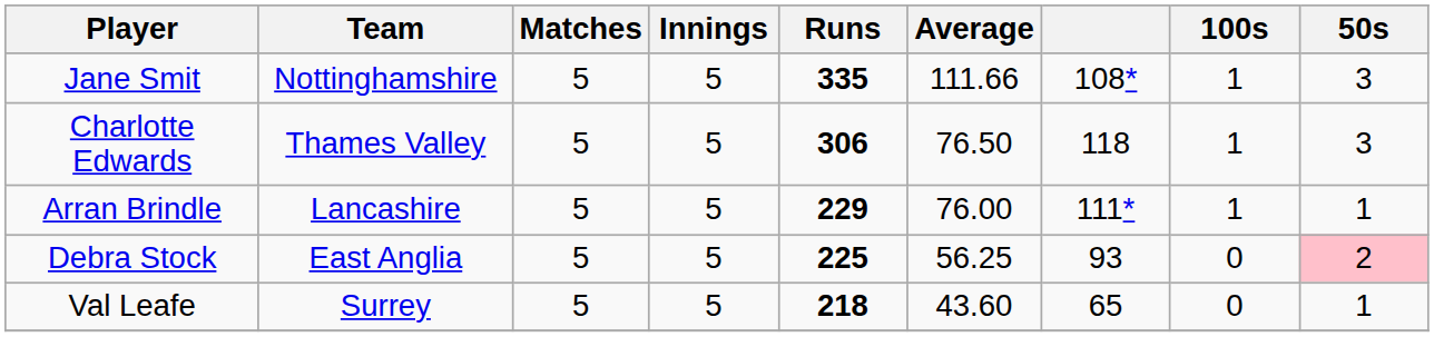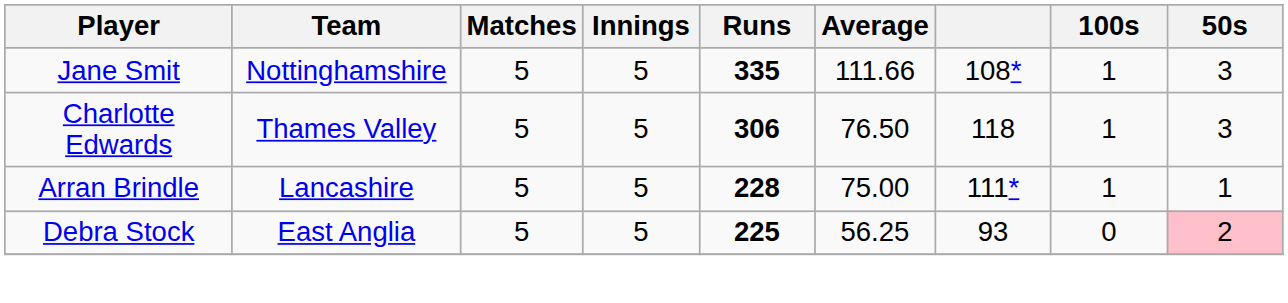 <table class="wikitable" style="text-align:center;">
 <tr>
 <th width=125>Player</th>
 <th width=125>Team</th>
 <th width=60>Matches</th>
 <th width=60>Innings</th>
 <th width=60>Runs</th>
 <th width=60>Average</th>
 <th width=60></th>
 <th width=60>100s</th>
 <th width=60>50s</th>
 </tr>
 <tr>
 <td><a href='#'>Jane Smit</a></td>
 <td><a href='#'>Nottinghamshire</a></td>
 <td>5</td>
 <td>5</td>
 <td><strong>335</strong></td>
 <td>111.66</td>
 <td>108<a href='#'>*</a></td>
 <td>1</td>
 <td>3</td>
 </tr>
 <tr>
 <td><a href='#'>Charlotte Edwards</a></td>
 <td><a href='#'>Thames Valley</a></td>
 <td>5</td>
 <td>5</td>
 <td><strong>306</strong></td>
 <td>76.50</td>
 <td>118</td>
 <td>1</td>
 <td>3</td>
 </tr>
 <tr>
 <td><a href='#'>Arran Brindle</a></td>
 <td><a href='#'>Lancashire</a></td>
 <td>5</td>
 <td>5</td>
-<td><strong>229</strong></td>
-<td>76.00</td>
+<td><strong>228</strong></td>
+<td>75.00</td>
 <td>111<a href='#'>*</a></td>
 <td>1</td>
 <td>1</td>
 </tr>
 <tr>
 <td><a href='#'>Debra Stock</a></td>
 <td><a href='#'>East Anglia</a></td>
 <td>5</td>
 <td>5</td>
 <td><strong>225</strong></td>
 <td>56.25</td>
 <td>93</td>
 <td>0</td>
 <td style="background: pink;">2</td>
 </tr>
 <tr>
-<td>Val Leafe</td>
-<td><a href='#'>Surrey</a></td>
-<td>5</td>
-<td>5</td>
-<td><strong>218</strong></td>
-<td>43.60</td>
-<td>65</td>
-<td>0</td>
-<td>1</td>
-</tr>
-<tr>
 </tr>
 </table>
